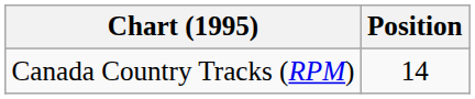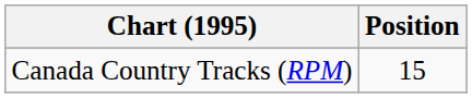 <table class="wikitable sortable">
 <tr>
 <th scope="col">Chart (1995)</th>
 <th scope="col">Position</th>
 </tr>
 <tr>
 <td>Canada Country Tracks (<em><a href='#'>RPM</a></em>)</td>
-<td align="center">14</td>
+<td align="center">15</td>
 </tr>
 </table>
